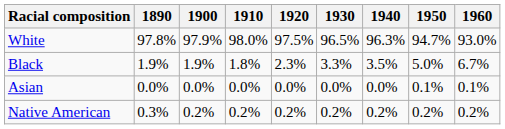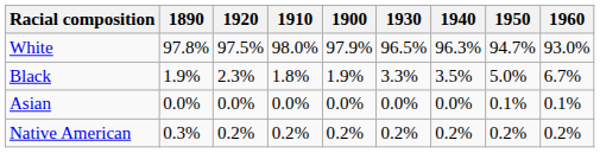 <table class="wikitable sortable mw-collapsible">
 <tr>
 <th>Racial composition</th>
 <th>1890</th>
+<th>1920</th>
+<th>1910</th>
 <th>1900</th>
-<th>1910</th>
-<th>1920</th>
 <th>1930</th>
 <th>1940</th>
 <th>1950</th>
 <th>1960</th>
 </tr>
 <tr>
 <td><a href='#'>White</a></td>
 <td>97.8%</td>
+<td>97.5%</td>
+<td>98.0%</td>
 <td>97.9%</td>
-<td>98.0%</td>
-<td>97.5%</td>
 <td>96.5%</td>
 <td>96.3%</td>
 <td>94.7%</td>
 <td>93.0%</td>
 </tr>
 <tr>
 <td><a href='#'>Black</a></td>
 <td>1.9%</td>
+<td>2.3%</td>
+<td>1.8%</td>
 <td>1.9%</td>
-<td>1.8%</td>
-<td>2.3%</td>
 <td>3.3%</td>
 <td>3.5%</td>
 <td>5.0%</td>
 <td>6.7%</td>
 </tr>
 <tr>
 <td><a href='#'>Asian</a></td>
 <td>0.0%</td>
 <td>0.0%</td>
 <td>0.0%</td>
 <td>0.0%</td>
 <td>0.0%</td>
 <td>0.0%</td>
 <td>0.1%</td>
 <td>0.1%</td>
 </tr>
 <tr>
 <td><a href='#'>Native American</a></td>
 <td>0.3%</td>
 <td>0.2%</td>
 <td>0.2%</td>
 <td>0.2%</td>
 <td>0.2%</td>
 <td>0.2%</td>
 <td>0.2%</td>
 <td>0.2%</td>
 </tr>
 </table>
